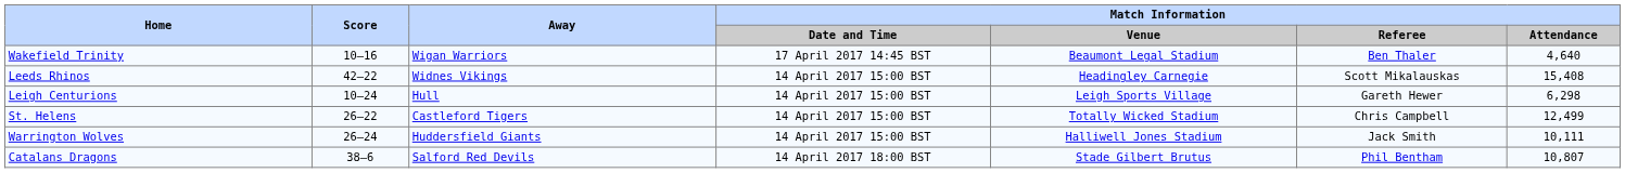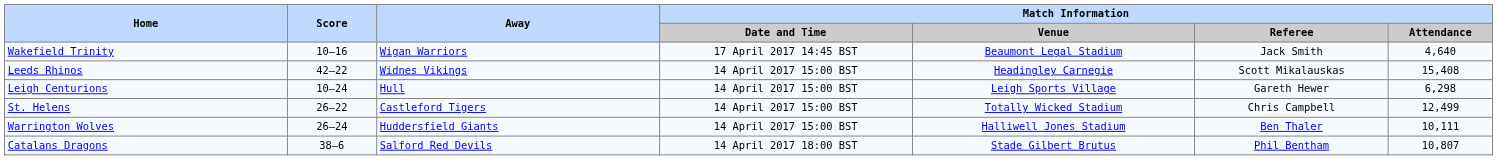 <table border=1 style="border-collapse:collapse; font-size:85%; text-align:center;" cellpadding=3 cellspacing=0 width=100%>
 <tr bgcolor=#C1D8FF>
 <th rowspan=2 width=19%>Home</th>
 <th rowspan=2 width=6%>Score</th>
 <th rowspan=2 width=19%>Away</th>
 <th colspan=6>Match Information</th>
 </tr>
 <tr bgcolor=#CCCCCC>
 <th width=17%>Date and Time</th>
 <th width=19%>Venue</th>
 <th width=13%>Referee</th>
 <th width=7%>Attendance</th>
 </tr>
 <tr bgcolor=#F5FAFF>
 <td align=left> <a href='#'>Wakefield Trinity</a></td>
 <td>10–16</td>
 <td align=left> <a href='#'>Wigan Warriors</a></td>
 <td>17 April 2017 14:45 BST</td>
 <td><a href='#'>Beaumont Legal Stadium</a></td>
-<td><a href='#'>Ben Thaler</a></td>
+<td>Jack Smith</td>
 <td>4,640</td>
 </tr>
 <tr bgcolor=#F5FAFF>
 <td align=left> <a href='#'>Leeds Rhinos</a></td>
 <td>42–22</td>
 <td align=left> <a href='#'>Widnes Vikings</a></td>
 <td>14 April 2017 15:00 BST</td>
 <td><a href='#'>Headingley Carnegie</a></td>
 <td>Scott Mikalauskas</td>
 <td>15,408</td>
 </tr>
 <tr bgcolor=#F5FAFF>
 <td align=left> <a href='#'>Leigh Centurions</a></td>
 <td>10–24</td>
 <td align=left> <a href='#'>Hull</a></td>
 <td>14 April 2017 15:00 BST</td>
 <td><a href='#'>Leigh Sports Village</a></td>
 <td>Gareth Hewer</td>
 <td>6,298</td>
 </tr>
 <tr bgcolor=#F5FAFF>
 <td align=left> <a href='#'>St. Helens</a></td>
 <td>26–22</td>
 <td align=left> <a href='#'>Castleford Tigers</a></td>
 <td>14 April 2017 15:00 BST</td>
 <td><a href='#'>Totally Wicked Stadium</a></td>
 <td>Chris Campbell</td>
 <td>12,499</td>
 </tr>
 <tr bgcolor=#F5FAFF>
 <td align=left> <a href='#'>Warrington Wolves</a></td>
 <td>26–24</td>
 <td align=left> <a href='#'>Huddersfield Giants</a></td>
 <td>14 April 2017 15:00 BST</td>
 <td><a href='#'>Halliwell Jones Stadium</a></td>
-<td>Jack Smith</td>
+<td><a href='#'>Ben Thaler</a></td>
 <td>10,111</td>
 </tr>
 <tr bgcolor=#F5FAFF>
 <td align=left> <a href='#'>Catalans Dragons</a></td>
 <td>38–6</td>
 <td align=left> <a href='#'>Salford Red Devils</a></td>
 <td>14 April 2017 18:00 BST</td>
 <td><a href='#'>Stade Gilbert Brutus</a></td>
 <td><a href='#'>Phil Bentham</a></td>
 <td>10,807</td>
 </tr>
 </table>
